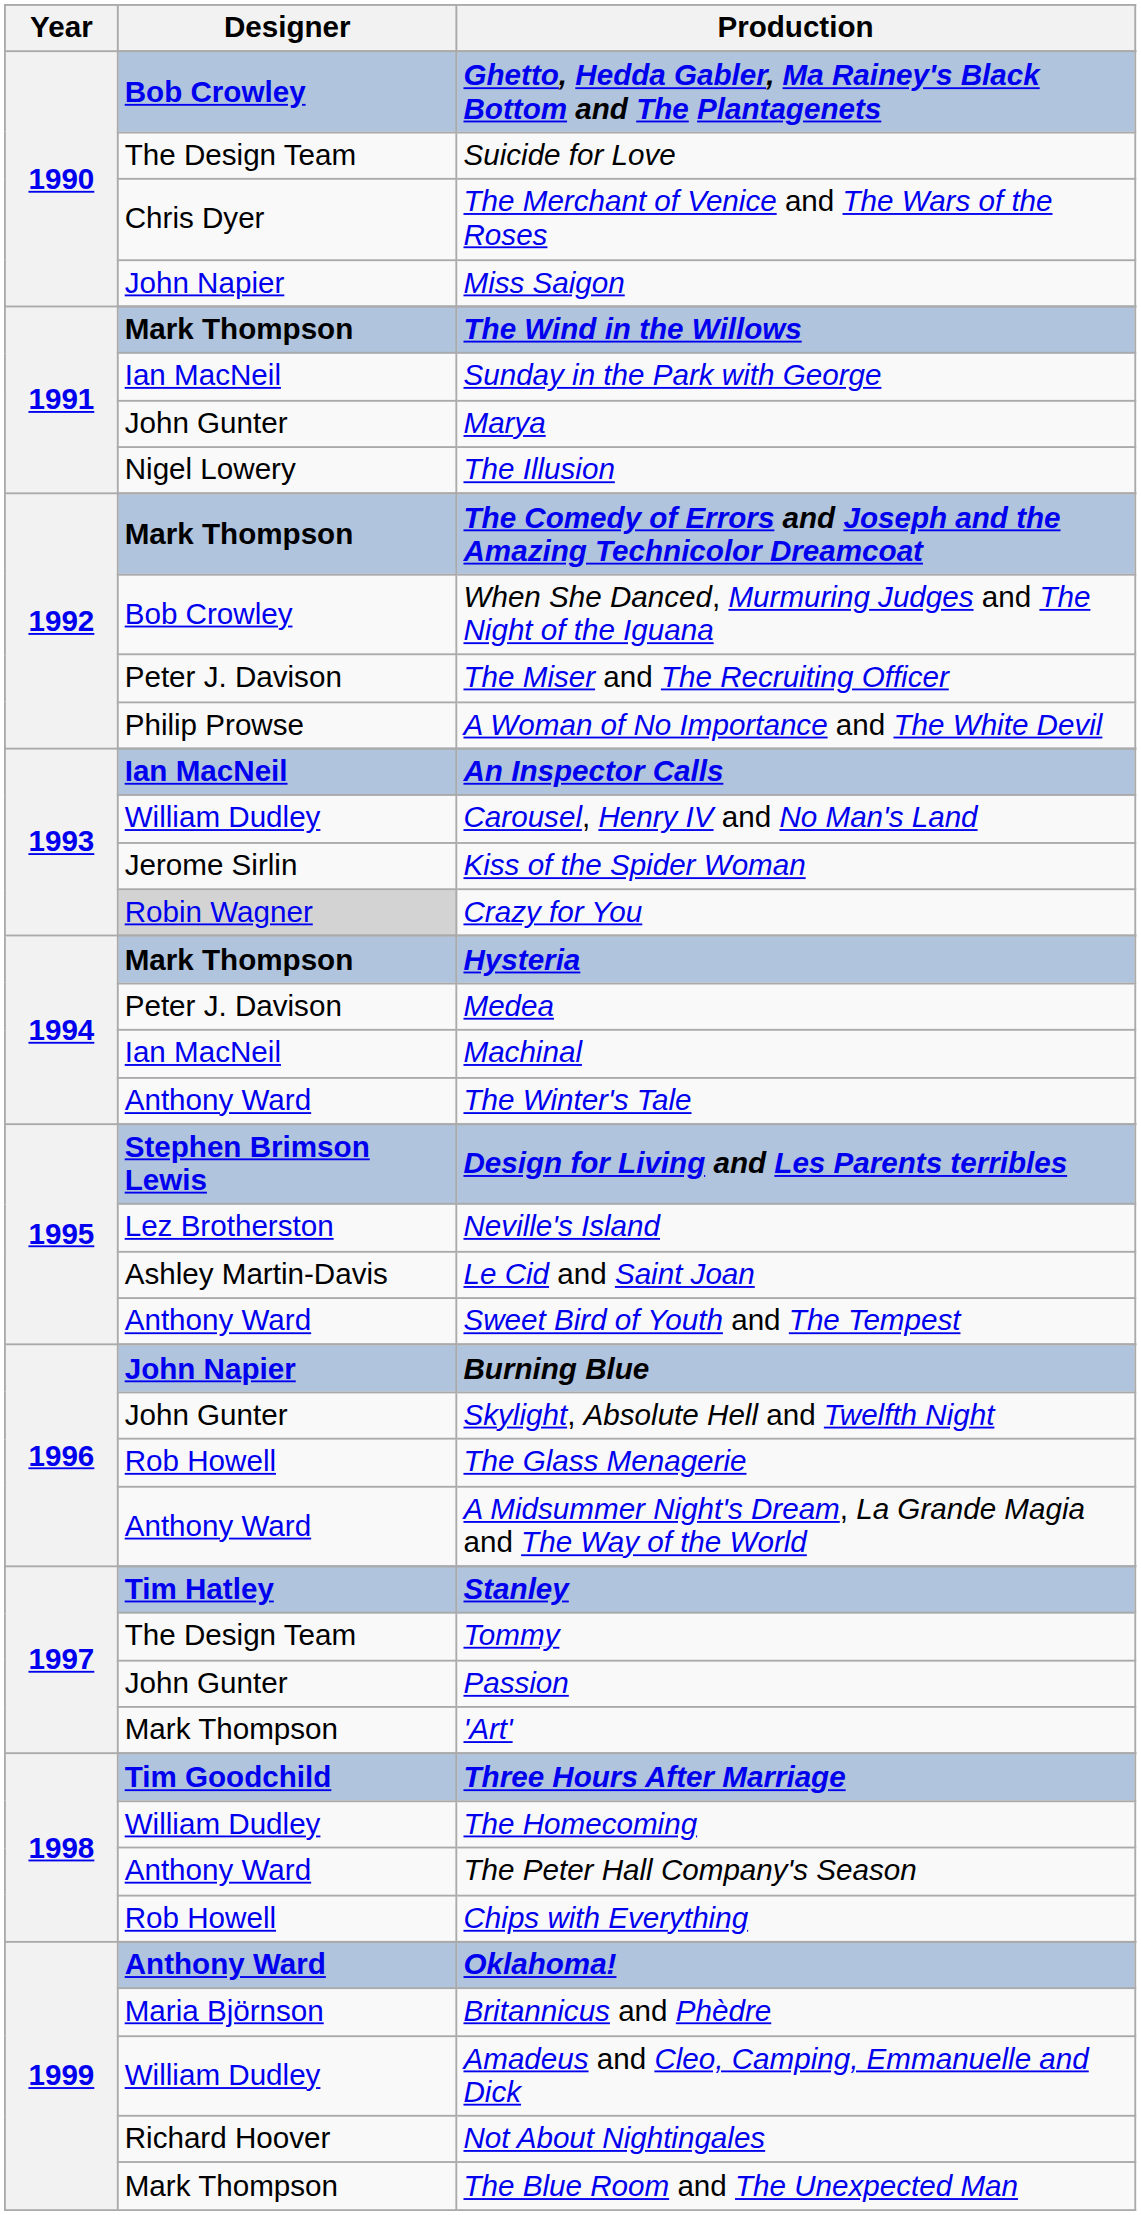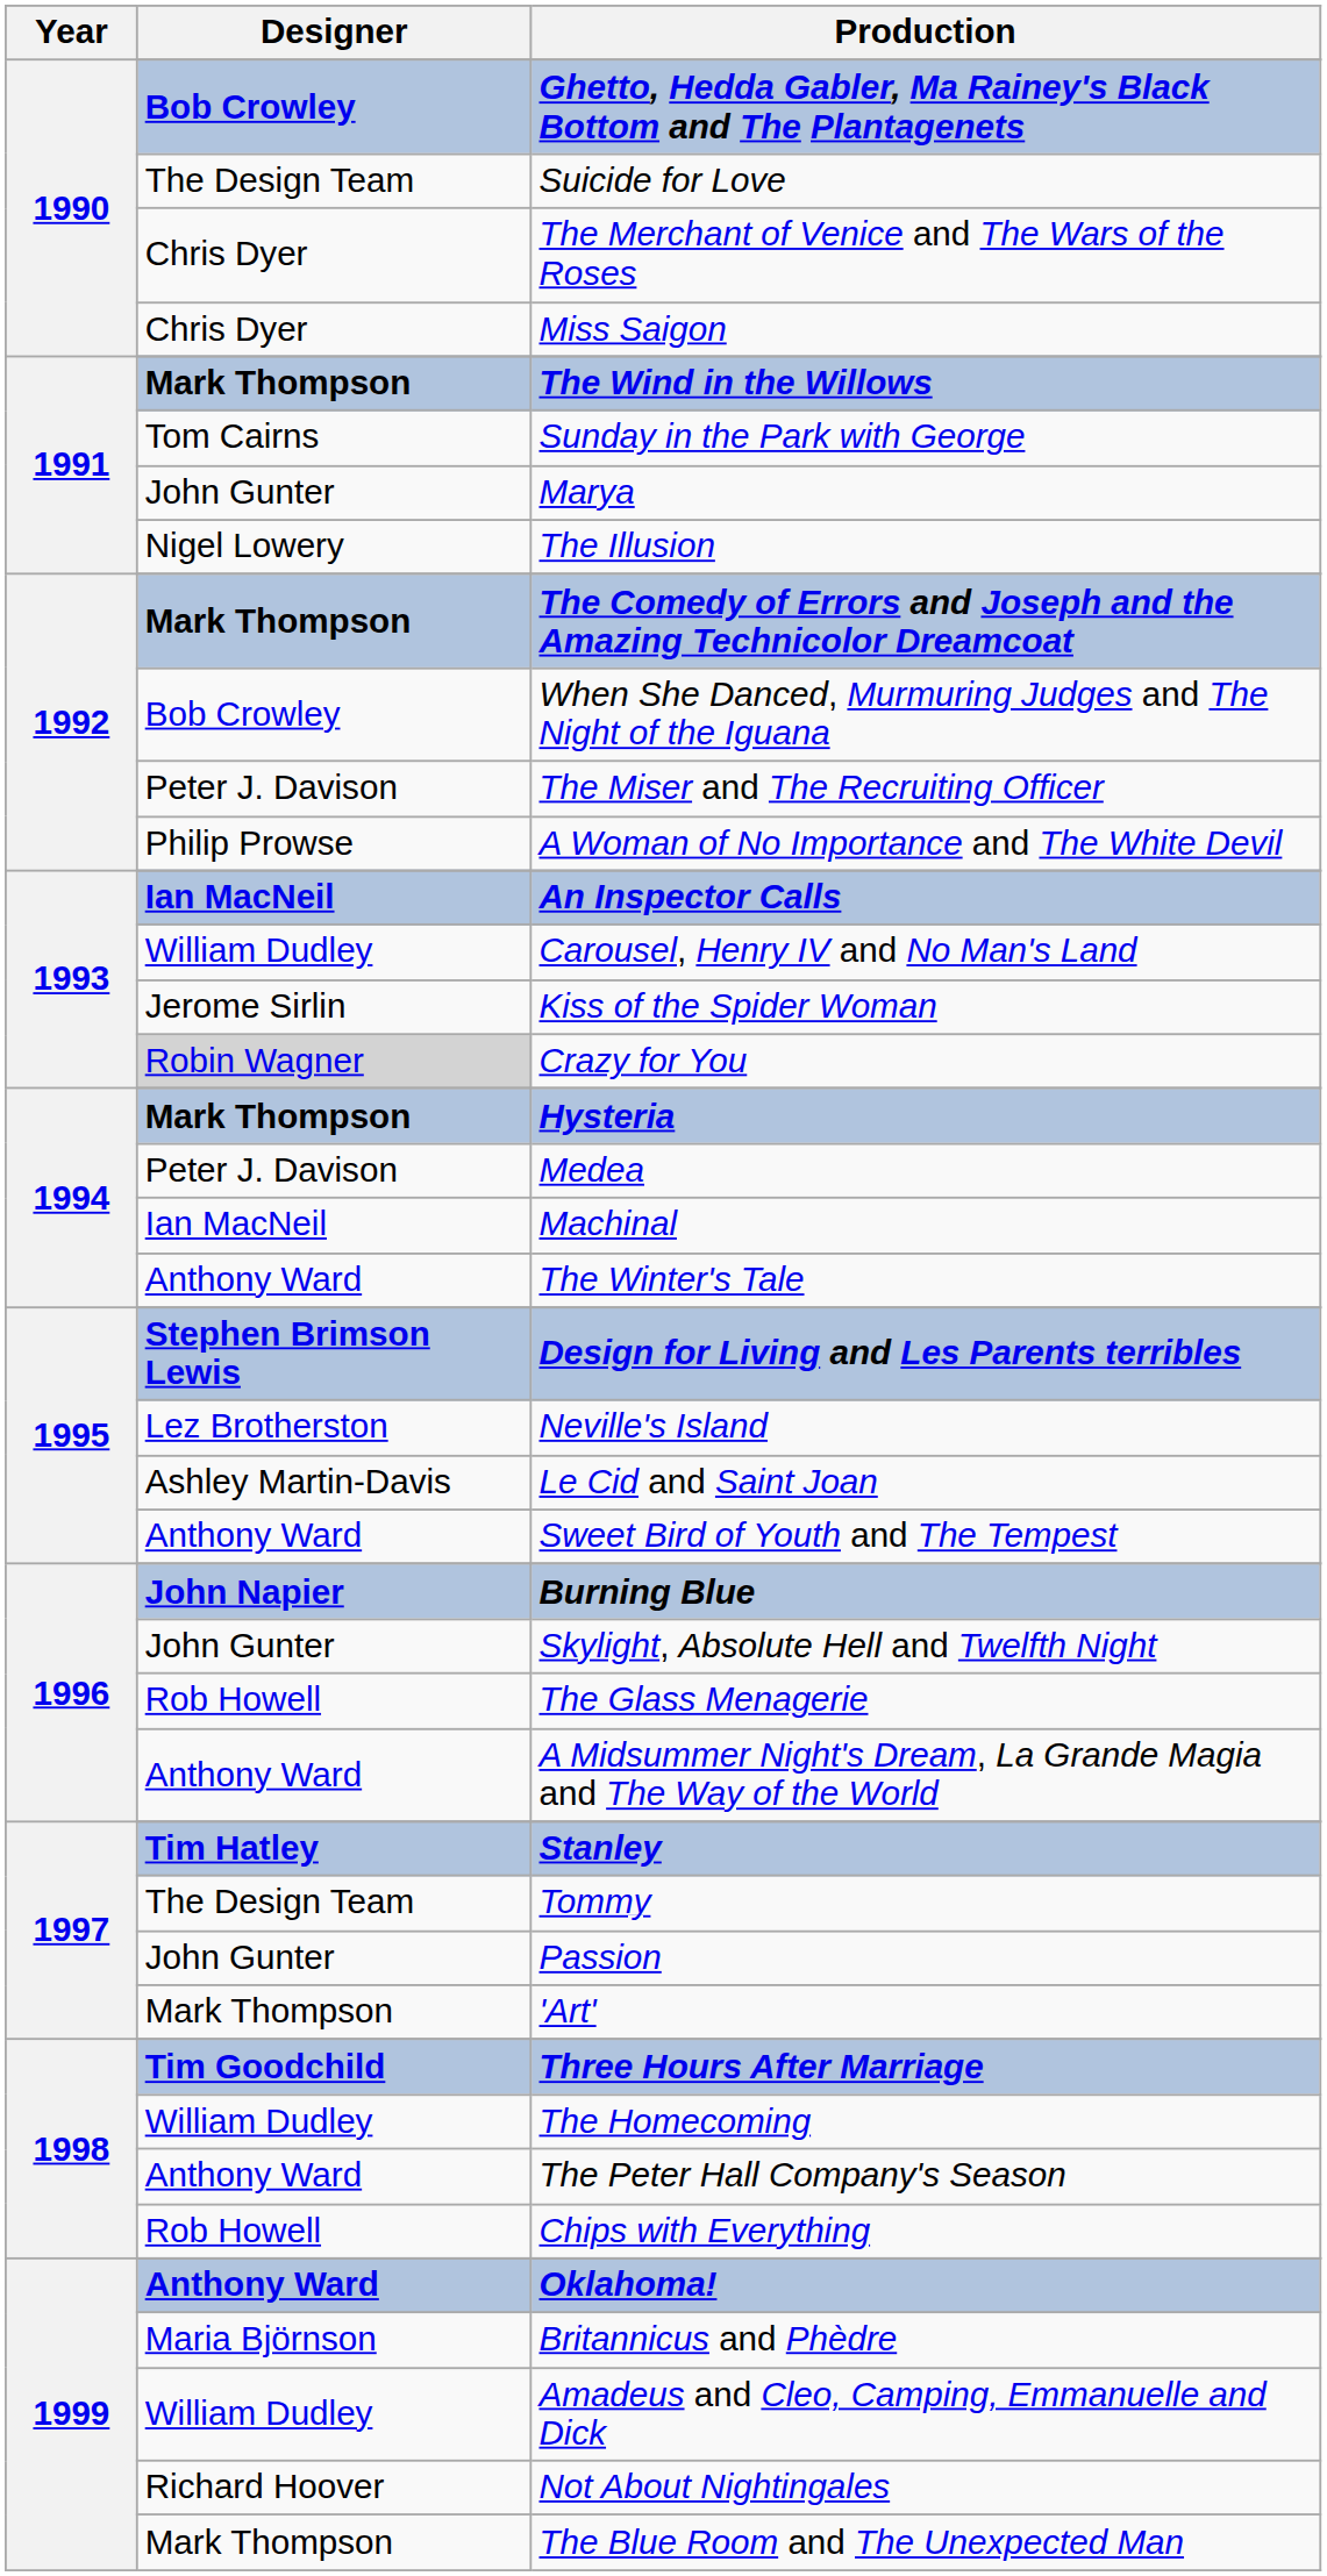 <table class="wikitable" style="width:98%;">
 <tr style="background:#bebebe;">
 <th style="width:10%;">Year</th>
 <th style="width:30%;">Designer</th>
 <th style="width:60%;">Production</th>
 </tr>
 <tr>
 <th rowspan=5 align=center><a href='#'>1990</a></th>
 </tr>
 <tr style="background:#B0C4DE">
 <td><strong><a href='#'>Bob Crowley</a></strong></td>
 <td><strong><em><a href='#'>Ghetto</a><em>, </em><a href='#'>Hedda Gabler</a><em>, </em><a href='#'>Ma Rainey's Black Bottom</a><em> and </em><a href='#'>The</a> <a href='#'>Plantagenets</a></em></strong></td>
 </tr>
 <tr>
 <td>The Design Team</td>
 <td><em>Suicide for Love</em></td>
 </tr>
 <tr>
 <td>Chris Dyer</td>
 <td><em><a href='#'>The Merchant of Venice</a></em> and <em><a href='#'>The Wars of the Roses</a></em></td>
 </tr>
 <tr>
-<td><a href='#'>John Napier</a></td>
+<td>Chris Dyer</td>
 <td><em><a href='#'>Miss Saigon</a></em></td>
 </tr>
 <tr>
 <th rowspan="5" align="center"><a href='#'>1991</a></th>
 </tr>
 <tr style="background:#B0C4DE">
 <td><strong>Mark Thompson</strong></td>
 <td><strong><em><a href='#'>The Wind in the Willows</a></em></strong></td>
 </tr>
 <tr>
-<td><a href='#'>Ian MacNeil</a></td>
+<td>Tom Cairns</td>
 <td><em><a href='#'>Sunday in the Park with George</a></em></td>
 </tr>
 <tr>
 <td>John Gunter</td>
 <td><em><a href='#'>Marya</a></em></td>
 </tr>
 <tr>
 <td>Nigel Lowery</td>
 <td><em><a href='#'>The Illusion</a></em></td>
 </tr>
 <tr>
 <th rowspan="5" align="center"><a href='#'>1992</a></th>
 </tr>
 <tr style="background:#B0C4DE">
 <td><strong>Mark Thompson</strong></td>
 <td><strong><em><a href='#'>The Comedy of Errors</a><em> and </em><a href='#'>Joseph and the Amazing Technicolor Dreamcoat</a></em></strong></td>
 </tr>
 <tr>
 <td><a href='#'>Bob Crowley</a></td>
 <td><em>When She Danced</em>, <em><a href='#'>Murmuring Judges</a></em> and <em><a href='#'>The Night of the Iguana</a></em></td>
 </tr>
 <tr>
 <td>Peter J. Davison</td>
 <td><em><a href='#'>The Miser</a></em> and <em><a href='#'>The Recruiting Officer</a></em></td>
 </tr>
 <tr>
 <td>Philip Prowse</td>
 <td><em><a href='#'>A Woman of No Importance</a></em> and <em><a href='#'>The White Devil</a></em></td>
 </tr>
 <tr>
 <th rowspan="5" align="center"><a href='#'>1993</a></th>
 </tr>
 <tr style="background:#B0C4DE">
 <td><strong><a href='#'>Ian MacNeil</a></strong></td>
 <td><strong><em><a href='#'>An Inspector Calls</a></em></strong></td>
 </tr>
 <tr>
 <td><a href='#'>William Dudley</a></td>
 <td><em><a href='#'>Carousel</a></em>, <em><a href='#'>Henry IV</a></em> and <em><a href='#'>No Man's Land</a></em></td>
 </tr>
 <tr>
 <td>Jerome Sirlin</td>
 <td><em><a href='#'>Kiss of the Spider Woman</a></em></td>
 </tr>
 <tr>
 <td style="background: lightgrey;"><a href='#'>Robin Wagner</a></td>
 <td><em><a href='#'>Crazy for You</a></em></td>
 </tr>
 <tr>
 <th rowspan="5" align="center"><a href='#'>1994</a></th>
 </tr>
 <tr style="background:#B0C4DE">
 <td><strong>Mark Thompson</strong></td>
 <td><strong><em><a href='#'>Hysteria</a></em></strong></td>
 </tr>
 <tr>
 <td>Peter J. Davison</td>
 <td><em><a href='#'>Medea</a></em></td>
 </tr>
 <tr>
 <td><a href='#'>Ian MacNeil</a></td>
 <td><em><a href='#'>Machinal</a></em></td>
 </tr>
 <tr>
 <td><a href='#'>Anthony Ward</a></td>
 <td><em><a href='#'>The Winter's Tale</a></em></td>
 </tr>
 <tr>
 <th rowspan="5" align="center"><a href='#'>1995</a></th>
 </tr>
 <tr style="background:#B0C4DE">
 <td><strong><a href='#'>Stephen Brimson Lewis</a></strong></td>
 <td><strong><em><a href='#'>Design for Living</a><em> and </em><a href='#'>Les Parents terribles</a></em></strong></td>
 </tr>
 <tr>
 <td><a href='#'>Lez Brotherston</a></td>
 <td><em><a href='#'>Neville's Island</a></em></td>
 </tr>
 <tr>
 <td>Ashley Martin-Davis</td>
 <td><em><a href='#'>Le Cid</a></em> and <em><a href='#'>Saint Joan</a></em></td>
 </tr>
 <tr>
 <td><a href='#'>Anthony Ward</a></td>
 <td><em><a href='#'>Sweet Bird of Youth</a></em> and <em><a href='#'>The Tempest</a></em></td>
 </tr>
 <tr>
 <th rowspan="5" align="center"><a href='#'>1996</a></th>
 </tr>
 <tr style="background:#B0C4DE">
 <td><strong><a href='#'>John Napier</a></strong></td>
 <td><strong><em>Burning Blue</em></strong></td>
 </tr>
 <tr>
 <td>John Gunter</td>
 <td><em><a href='#'>Skylight</a></em>, <em>Absolute Hell</em> and <em><a href='#'>Twelfth Night</a></em></td>
 </tr>
 <tr>
 <td><a href='#'>Rob Howell</a></td>
 <td><em><a href='#'>The Glass Menagerie</a></em></td>
 </tr>
 <tr>
 <td><a href='#'>Anthony Ward</a></td>
 <td><em><a href='#'>A Midsummer Night's Dream</a></em>, <em>La Grande Magia</em> and <em><a href='#'>The Way of the World</a></em></td>
 </tr>
 <tr>
 <th rowspan="5" align="center"><a href='#'>1997</a></th>
 </tr>
 <tr style="background:#B0C4DE">
 <td><strong><a href='#'>Tim Hatley</a></strong></td>
 <td><strong><em><a href='#'>Stanley</a></em></strong></td>
 </tr>
 <tr>
 <td>The Design Team</td>
 <td><em><a href='#'>Tommy</a></em></td>
 </tr>
 <tr>
 <td>John Gunter</td>
 <td><em><a href='#'>Passion</a></em></td>
 </tr>
 <tr>
 <td>Mark Thompson</td>
 <td><em><a href='#'>'Art'</a></em></td>
 </tr>
 <tr>
 <th rowspan="5" align="center"><a href='#'>1998</a></th>
 </tr>
 <tr style="background:#B0C4DE">
 <td><strong><a href='#'>Tim Goodchild</a></strong></td>
 <td><strong><em><a href='#'>Three Hours After Marriage</a></em></strong></td>
 </tr>
 <tr>
 <td><a href='#'>William Dudley</a></td>
 <td><em><a href='#'>The Homecoming</a></em></td>
 </tr>
 <tr>
 <td><a href='#'>Anthony Ward</a></td>
 <td><em>The Peter Hall Company's Season</em></td>
 </tr>
 <tr>
 <td><a href='#'>Rob Howell</a></td>
 <td><em><a href='#'>Chips with Everything</a></em></td>
 </tr>
 <tr>
 <th rowspan="6" align="center"><a href='#'>1999</a></th>
 </tr>
 <tr style="background:#B0C4DE">
 <td><strong><a href='#'>Anthony Ward</a></strong></td>
 <td><strong><em><a href='#'>Oklahoma!</a></em></strong></td>
 </tr>
 <tr>
 <td><a href='#'>Maria Björnson</a></td>
 <td><em><a href='#'>Britannicus</a></em> and <em><a href='#'>Phèdre</a></em></td>
 </tr>
 <tr>
 <td><a href='#'>William Dudley</a></td>
 <td><em><a href='#'>Amadeus</a></em> and <em><a href='#'>Cleo, Camping, Emmanuelle and Dick</a></em></td>
 </tr>
 <tr>
 <td>Richard Hoover</td>
 <td><em><a href='#'>Not About Nightingales</a></em></td>
 </tr>
 <tr>
 <td>Mark Thompson</td>
 <td><em><a href='#'>The Blue Room</a></em> and <em><a href='#'>The Unexpected Man</a></em></td>
 </tr>
 </table>
